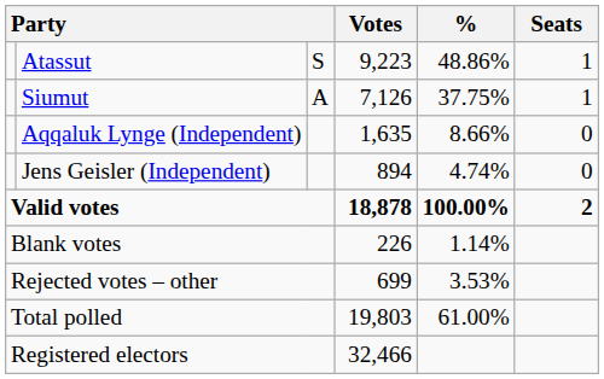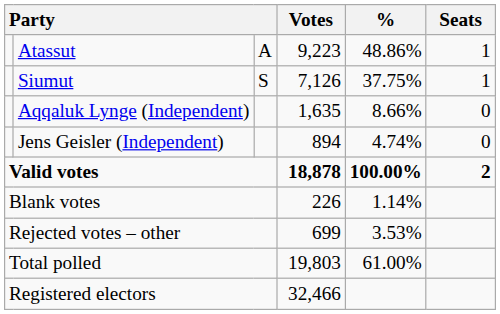 <table class="wikitable" border="1" style="text-align:right;">
 <tr>
 <th style="text-align:left;" valign=bottom colspan=3>Party</th>
 <th align=center valign=bottom width="50">Votes</th>
 <th align=center valign=bottom width="50">%</th>
 <th align=center valign=bottom width="50">Seats</th>
 </tr>
 <tr>
 <td></td>
 <td align=left><a href='#'>Atassut</a></td>
-<td align=left>S</td>
+<td align=left>A</td>
 <td>9,223</td>
 <td>48.86%</td>
 <td>1</td>
 </tr>
 <tr>
 <td></td>
 <td align=left><a href='#'>Siumut</a></td>
-<td align=left>A</td>
+<td align=left>S</td>
 <td>7,126</td>
 <td>37.75%</td>
 <td>1</td>
 </tr>
 <tr>
 <td></td>
 <td align=left><a href='#'>Aqqaluk Lynge</a> (<a href='#'>Independent</a>)</td>
 <td></td>
 <td>1,635</td>
 <td>8.66%</td>
 <td>0</td>
 </tr>
 <tr>
 <td></td>
 <td align=left>Jens Geisler (<a href='#'>Independent</a>)</td>
 <td></td>
 <td>894</td>
 <td>4.74%</td>
 <td>0</td>
 </tr>
 <tr style="font-weight:bold">
 <td align=left colspan=3>Valid votes</td>
 <td>18,878</td>
 <td>100.00%</td>
 <td>2</td>
 </tr>
 <tr>
 <td align=left colspan=3>Blank votes</td>
 <td>226</td>
 <td>1.14%</td>
 <td></td>
 </tr>
 <tr>
 <td align=left colspan=3>Rejected votes – other</td>
 <td>699</td>
 <td>3.53%</td>
 <td></td>
 </tr>
 <tr>
 <td align=left colspan=3>Total polled</td>
 <td>19,803</td>
 <td>61.00%</td>
 <td></td>
 </tr>
 <tr>
 <td align=left colspan=3>Registered electors</td>
 <td>32,466</td>
 <td></td>
 <td></td>
 </tr>
 </table>
